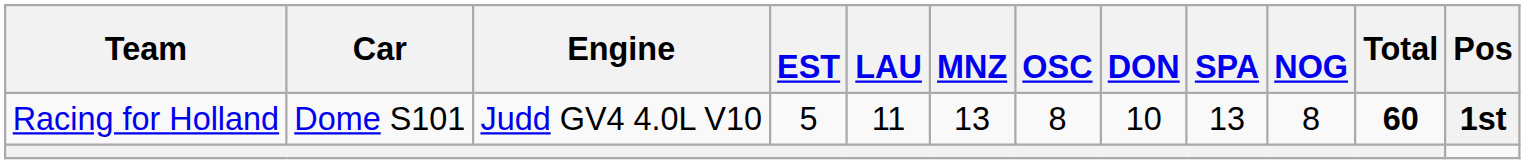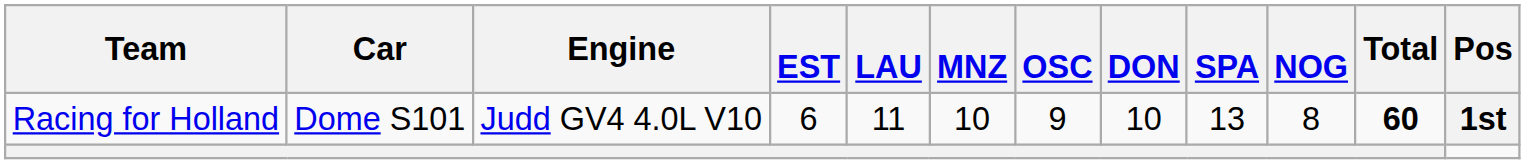 <table class="wikitable" style="font-size: 90%;">
 <tr>
 <th>Team</th>
 <th>Car</th>
 <th>Engine</th>
 <th><br><a href='#'>EST</a></th>
 <th><br><a href='#'>LAU</a></th>
 <th><br><a href='#'>MNZ</a></th>
 <th><br><a href='#'>OSC</a></th>
 <th><br><a href='#'>DON</a></th>
 <th><br><a href='#'>SPA</a></th>
 <th><br><a href='#'>NOG</a></th>
 <th>Total </th>
 <th>Pos</th>
 </tr>
 <tr>
 <td> <a href='#'>Racing for Holland</a></td>
 <td><a href='#'>Dome</a> S101</td>
 <td><a href='#'>Judd</a> GV4 4.0L V10</td>
-<td align="center">5</td>
+<td align="center">6</td>
 <td align="center">11</td>
-<td align="center">13</td>
-<td align="center">8</td>
+<td align="center">10</td>
+<td align="center">9</td>
 <td align="center">10</td>
 <td align="center">13</td>
 <td align="center">8</td>
 <td align="center"><strong>60</strong></td>
 <th>1st</th>
 </tr>
 <tr>
 <th colspan="11"></th>
 <td></td>
 </tr>
 </table>
